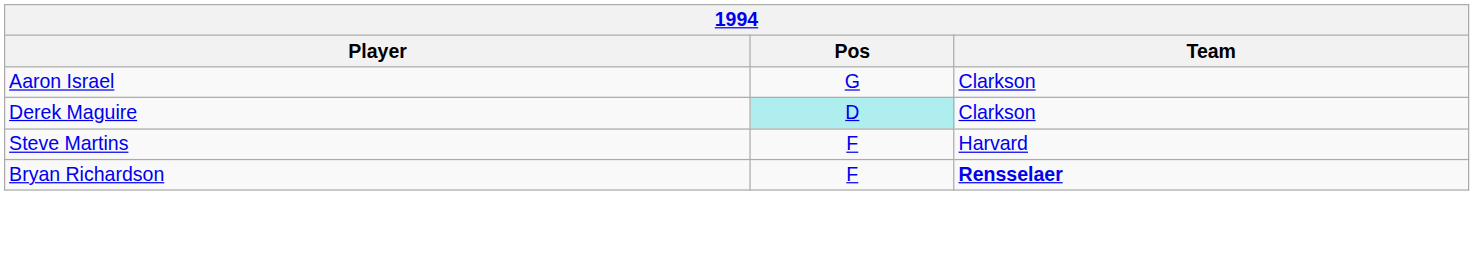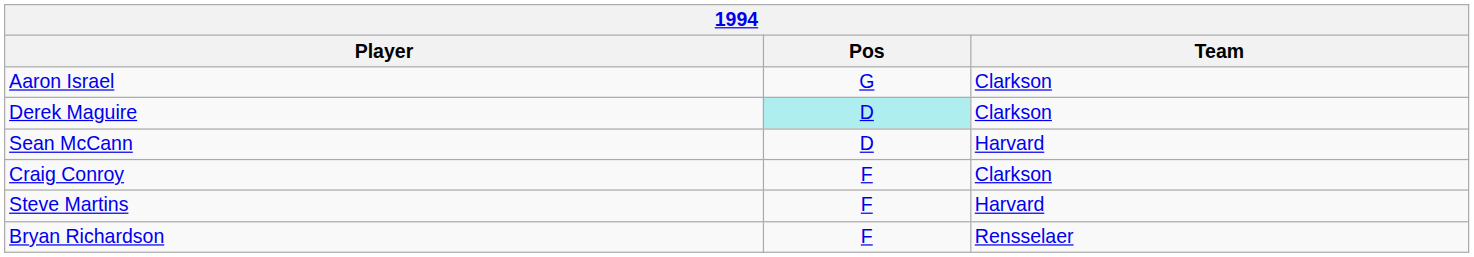 <table class="wikitable" width=95%>
 <tr>
 <th colspan=3><a href='#'>1994</a></th>
 </tr>
 <tr>
 <th>Player</th>
 <th>Pos</th>
 <th>Team</th>
 </tr>
 <tr>
 <td><a href='#'>Aaron Israel</a></td>
 <td align=center><a href='#'>G</a></td>
 <td><a href='#'>Clarkson</a></td>
 </tr>
 <tr>
 <td><a href='#'>Derek Maguire</a></td>
 <td align=center style="background: paleturquoise;"><a href='#'>D</a></td>
 <td><a href='#'>Clarkson</a></td>
 </tr>
 <tr>
+<td><a href='#'>Sean McCann</a></td>
+<td align=center><a href='#'>D</a></td>
+<td><a href='#'>Harvard</a></td>
+</tr>
+<tr>
+<td><a href='#'>Craig Conroy</a></td>
+<td align=center><a href='#'>F</a></td>
+<td><a href='#'>Clarkson</a></td>
+</tr>
+<tr>
 <td><a href='#'>Steve Martins</a></td>
 <td align=center><a href='#'>F</a></td>
 <td><a href='#'>Harvard</a></td>
 </tr>
 <tr>
 <td><a href='#'>Bryan Richardson</a></td>
 <td align=center><a href='#'>F</a></td>
-<td><strong><a href='#'>Rensselaer</a></strong></td>
+<td><a href='#'>Rensselaer</a></td>
 </tr>
 </table>
